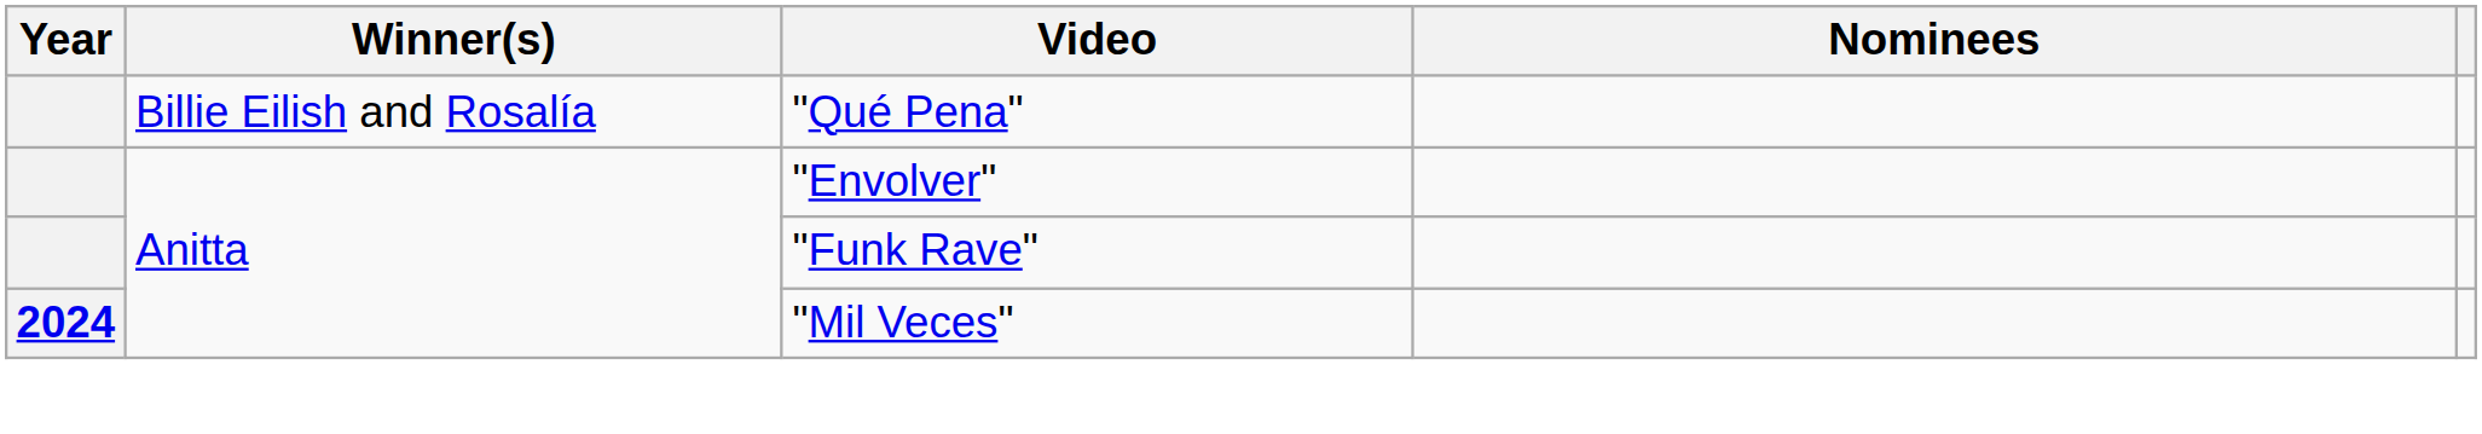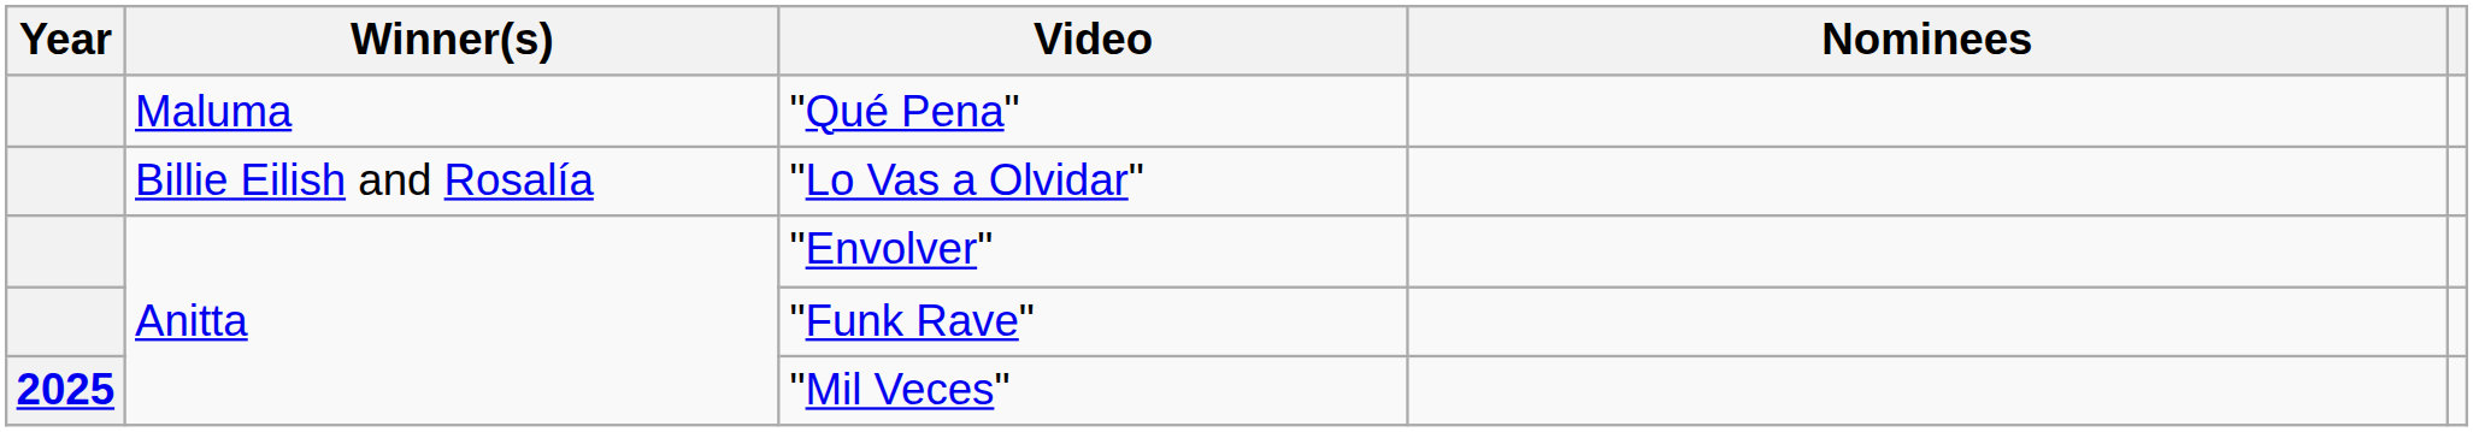 <table class="wikitable sortable">
 <tr>
 <th scope="col" style="width:25px;">Year</th>
 <th scope="col" style="width:230px;">Winner(s)</th>
 <th scope="col" style="width:220px;">Video</th>
 <th scope="col" style="width:370px;">Nominees</th>
 <th scope="col" class="unsortable"></th>
 </tr>
 <tr>
 <th scope="row"></th>
+<td><a href='#'>Maluma</a> </td>
+<td>"<a href='#'>Qué Pena</a>"</td>
+<td></td>
+<td align="center"></td>
+</tr>
+<tr>
+<th scope="row"></th>
 <td><a href='#'>Billie Eilish</a> and <a href='#'>Rosalía</a></td>
-<td>"<a href='#'>Qué Pena</a>"</td>
+<td>"<a href='#'>Lo Vas a Olvidar</a>"</td>
 <td></td>
 <td align="center"></td>
 </tr>
 <tr>
 <th scope="row"></th>
 <td rowspan="3"><a href='#'>Anitta</a></td>
 <td>"<a href='#'>Envolver</a>"</td>
 <td></td>
 <td align="center"></td>
 </tr>
 <tr>
 <th scope="row"></th>
 <td>"<a href='#'>Funk Rave</a>"</td>
 <td></td>
 <td align="center"></td>
 </tr>
 <tr>
-<th><a href='#'>2024</a></th>
+<th><a href='#'>2025</a></th>
 <td>"<a href='#'>Mil Veces</a>"</td>
 <td></td>
 <td align="center"></td>
 </tr>
 </table>
